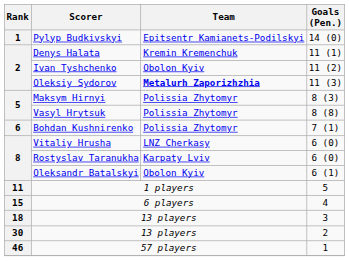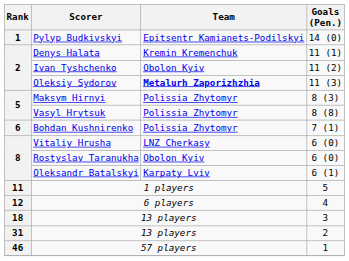 <table class="wikitable">
 <tr>
 <th>Rank</th>
 <th>Scorer</th>
 <th>Team</th>
 <th>Goals<br>(Pen.)</th>
 </tr>
 <tr>
 <th align=center rowspan=1>1</th>
 <td><a href='#'>Pylyp Budkivskyi</a></td>
 <td><a href='#'>Epitsentr Kamianets-Podilskyi</a></td>
 <td align=center>14 (0)</td>
 </tr>
 <tr>
 <th align=center rowspan=3>2</th>
 <td><a href='#'>Denys Halata</a></td>
 <td><a href='#'>Kremin Kremenchuk</a></td>
 <td align=center>11 (1)</td>
 </tr>
 <tr>
 <td><a href='#'>Ivan Tyshchenko</a></td>
 <td><a href='#'>Obolon Kyiv</a></td>
 <td align=center>11 (2)</td>
 </tr>
 <tr>
 <td><a href='#'>Oleksiy Sydorov</a></td>
 <td><strong><a href='#'>Metalurh Zaporizhzhia</a></strong></td>
 <td align=center>11 (3)</td>
 </tr>
 <tr>
 <th align=center rowspan=2>5</th>
 <td><a href='#'>Maksym Hirnyi</a></td>
 <td><a href='#'>Polissia Zhytomyr</a></td>
 <td align=center>8 (3)</td>
 </tr>
 <tr>
 <td><a href='#'>Vasyl Hrytsuk</a></td>
 <td><a href='#'>Polissia Zhytomyr</a></td>
 <td align=center>8 (8)</td>
 </tr>
 <tr>
 <th align=center rowspan=1>6</th>
 <td><a href='#'>Bohdan Kushnirenko</a></td>
 <td><a href='#'>Polissia Zhytomyr</a></td>
 <td align=center>7 (1)</td>
 </tr>
 <tr>
 <th align=center rowspan=3>8</th>
 <td><a href='#'>Vitaliy Hrusha</a></td>
 <td><a href='#'>LNZ Cherkasy</a></td>
 <td align=center>6 (0)</td>
 </tr>
 <tr>
 <td><a href='#'>Rostyslav Taranukha</a></td>
-<td><a href='#'>Karpaty Lviv</a></td>
+<td><a href='#'>Obolon Kyiv</a></td>
 <td align=center>6 (0)</td>
 </tr>
 <tr>
 <td><a href='#'>Oleksandr Batalskyi</a></td>
-<td><a href='#'>Obolon Kyiv</a></td>
+<td><a href='#'>Karpaty Lviv</a></td>
 <td align=center>6 (1)</td>
 </tr>
 <tr>
 <th align=center>11</th>
 <td colspan=2 align=center><em>1 players</em></td>
 <td align=center>5</td>
 </tr>
 <tr>
-<th align=center>15</th>
+<th align=center>12</th>
 <td colspan=2 align=center><em>6 players</em></td>
 <td align=center>4</td>
 </tr>
 <tr>
 <th align=center>18</th>
 <td colspan=2 align=center><em>13 players</em></td>
 <td align=center>3</td>
 </tr>
 <tr>
-<th align=center>30</th>
+<th align=center>31</th>
 <td colspan=2 align=center><em>13 players</em></td>
 <td align=center>2</td>
 </tr>
 <tr>
 <th align=center>46</th>
 <td colspan=2 align=center><em>57 players</em></td>
 <td align=center>1</td>
 </tr>
 <tr>
 </tr>
 </table>
